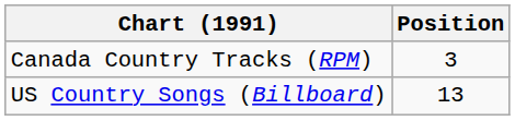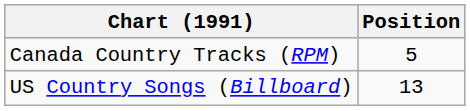 <table class="wikitable sortable">
 <tr>
 <th scope="col">Chart (1991)</th>
 <th scope="col">Position</th>
 </tr>
 <tr>
 <td>Canada Country Tracks (<em><a href='#'>RPM</a></em>)</td>
-<td align="center">3</td>
+<td align="center">5</td>
 </tr>
 <tr>
 <td>US <a href='#'>Country Songs</a> (<em><a href='#'>Billboard</a></em>)</td>
 <td align="center">13</td>
 </tr>
 </table>
